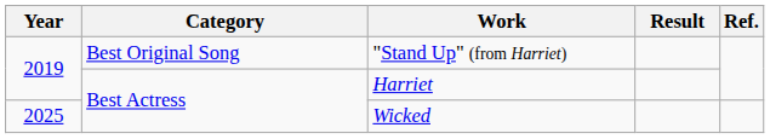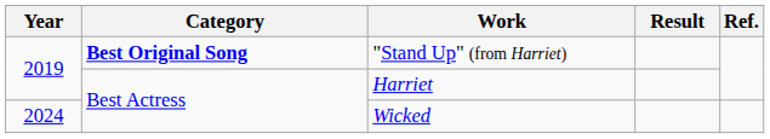 <table class=wikitable>
 <tr>
 <th scope="col" style="width:5em;">Year</th>
 <th scope="col" style="width:26em;">Category</th>
 <th scope="col" style="width:25em;">Work</th>
 <th scope="col" style="width:5em;">Result</th>
 <th>Ref.</th>
 </tr>
 <tr>
 <td style="text-align:center;", rowspan="2"><a href='#'>2019</a></td>
-<td><a href='#'>Best Original Song</a></td>
+<td><strong><a href='#'>Best Original Song</a></strong></td>
 <td>"<a href='#'>Stand Up</a>" <small> (from <em>Harriet</em>) </small></td>
 <td></td>
 <td rowspan="2" style="text-align:center;"></td>
 </tr>
 <tr>
 <td rowspan="2"><a href='#'>Best Actress</a></td>
 <td><em><a href='#'>Harriet</a></em></td>
 <td></td>
 </tr>
 <tr>
-<td style="text-align:center;"><a href='#'>2025</a></td>
+<td style="text-align:center;"><a href='#'>2024</a></td>
 <td><em><a href='#'>Wicked</a></em></td>
 <td></td>
 <td style="text-align:center;"></td>
 </tr>
 </table>
